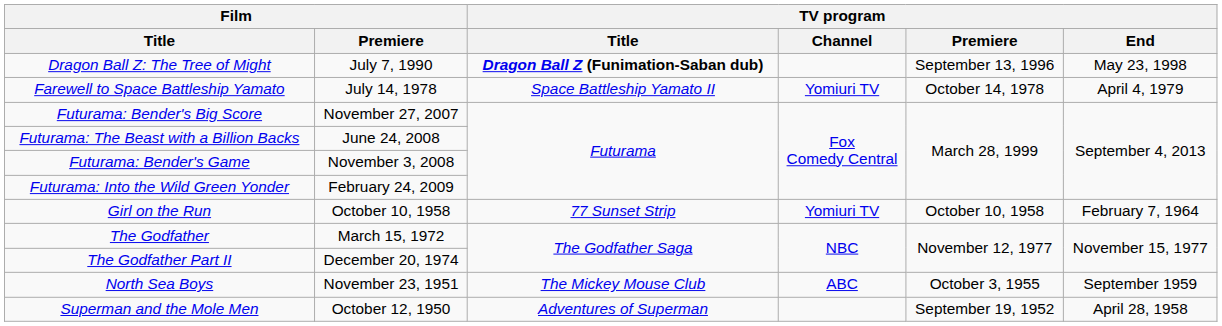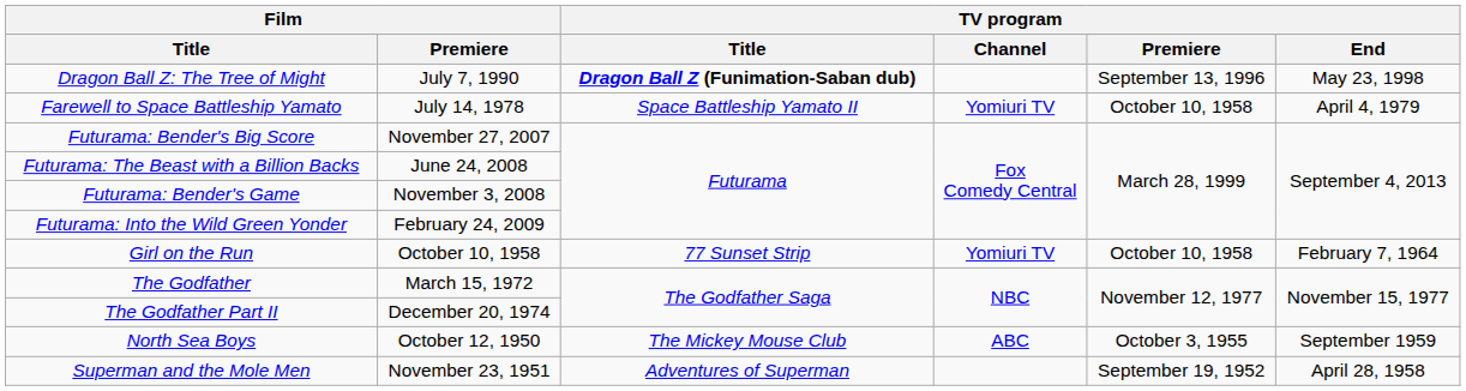 <table class="wikitable sortable" style="width:100%; text-align:center">
 <tr>
 <th scope="col" colspan="2">Film</th>
 <th scope="col" colspan="4">TV program</th>
 </tr>
 <tr>
 <th scope="col">Title</th>
 <th scope="col">Premiere</th>
 <th scope="col">Title</th>
 <th scope="col">Channel</th>
 <th scope="col">Premiere</th>
 <th scope="col">End</th>
 </tr>
 <tr>
 <td><em><a href='#'>Dragon Ball Z: The Tree of Might</a></em></td>
 <td>July 7, 1990</td>
 <td><strong><em><a href='#'>Dragon Ball Z</a></em> (Funimation-Saban dub)</strong></td>
 <td></td>
 <td>September 13, 1996</td>
 <td>May 23, 1998</td>
 </tr>
 <tr>
 <td><em><a href='#'>Farewell to Space Battleship Yamato</a></em></td>
 <td>July 14, 1978</td>
 <td><em><a href='#'>Space Battleship Yamato II</a></em></td>
 <td><a href='#'>Yomiuri TV</a></td>
-<td>October 14, 1978</td>
+<td>October 10, 1958</td>
 <td>April 4, 1979</td>
 </tr>
 <tr>
 <td><em><a href='#'>Futurama: Bender's Big Score</a></em></td>
 <td>November 27, 2007</td>
 <td rowspan="4"><em><a href='#'>Futurama</a></em></td>
 <td rowspan="4"><a href='#'>Fox</a> <br> <a href='#'>Comedy Central</a></td>
 <td rowspan="4">March 28, 1999</td>
 <td rowspan="4">September 4, 2013</td>
 </tr>
 <tr>
 <td><em><a href='#'>Futurama: The Beast with a Billion Backs</a></em></td>
 <td>June 24, 2008</td>
 </tr>
 <tr>
 <td><em><a href='#'>Futurama: Bender's Game</a></em></td>
 <td>November 3, 2008</td>
 </tr>
 <tr>
 <td><em><a href='#'>Futurama: Into the Wild Green Yonder</a></em></td>
 <td>February 24, 2009</td>
 </tr>
 <tr>
 <td><em><a href='#'>Girl on the Run</a></em></td>
 <td>October 10, 1958</td>
 <td><em><a href='#'>77 Sunset Strip</a></em></td>
 <td><a href='#'>Yomiuri TV</a></td>
 <td>October 10, 1958</td>
 <td>February 7, 1964</td>
 </tr>
 <tr>
 <td><em><a href='#'>The Godfather</a></em></td>
 <td>March 15, 1972</td>
 <td rowspan="2"><em><a href='#'>The Godfather Saga</a></em></td>
 <td rowspan="2"><a href='#'>NBC</a></td>
 <td rowspan="2">November 12, 1977</td>
 <td rowspan="2">November 15, 1977</td>
 </tr>
 <tr>
 <td><em><a href='#'>The Godfather Part II</a></em></td>
 <td>December 20, 1974</td>
 </tr>
 <tr>
 <td><em><a href='#'>North Sea Boys</a></em></td>
-<td>November 23, 1951</td>
+<td>October 12, 1950</td>
 <td><em><a href='#'>The Mickey Mouse Club</a></em></td>
 <td><a href='#'>ABC</a></td>
 <td>October 3, 1955</td>
 <td>September 1959</td>
 </tr>
 <tr>
 <td><em><a href='#'>Superman and the Mole Men</a></em></td>
-<td>October 12, 1950</td>
+<td>November 23, 1951</td>
 <td><em><a href='#'>Adventures of Superman</a></em></td>
 <td></td>
 <td>September 19, 1952</td>
 <td>April 28, 1958</td>
 </tr>
 </table>
